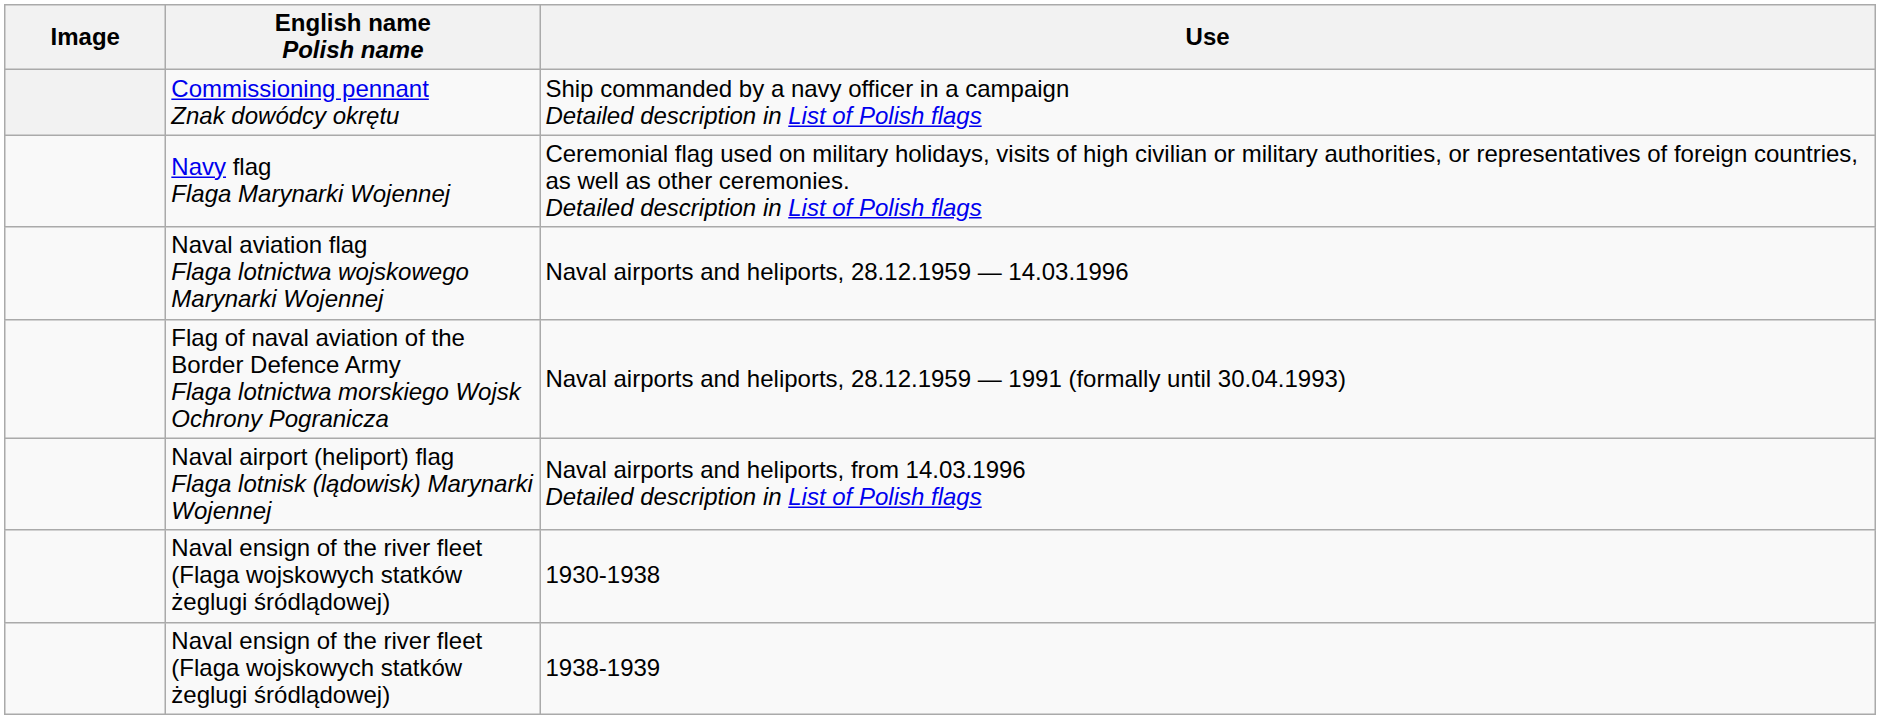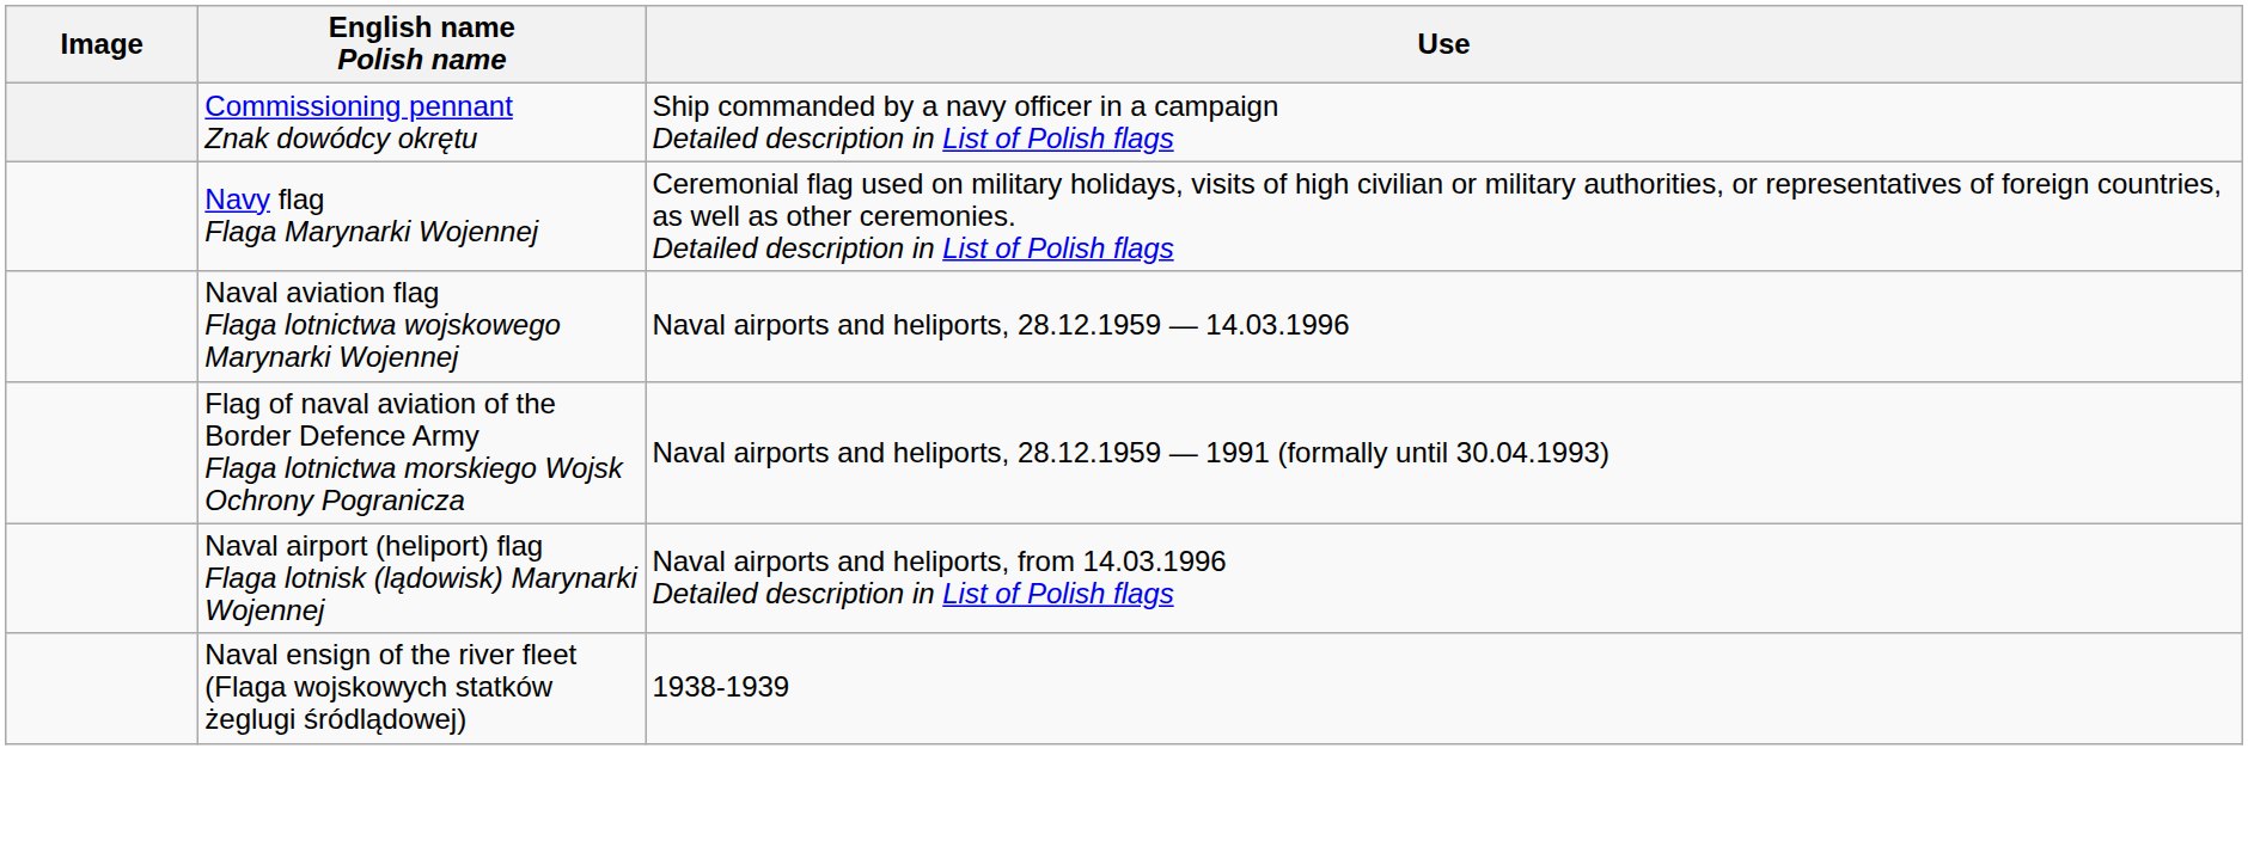 <table class="wikitable" style="clear:both;">
 <tr>
 <th width=100px>Image</th>
 <th width=20%>English name <br><em>Polish name</em></th>
 <th>Use</th>
 </tr>
 <tr>
 <th></th>
 <td><a href='#'>Commissioning pennant</a> <br> <em>Znak dowódcy okrętu</em></td>
 <td>Ship commanded by a navy officer in a campaign<br><em>Detailed description in <a href='#'>List of Polish flags</a></em></td>
 </tr>
 <tr>
 <td></td>
 <td><a href='#'>Navy</a> flag <br> <em>Flaga Marynarki Wojennej</em></td>
 <td>Ceremonial flag used on military holidays, visits of high civilian or military authorities, or representatives of foreign countries, as well as other ceremonies.<br><em>Detailed description in <a href='#'>List of Polish flags</a></em></td>
 </tr>
 <tr>
 <td></td>
 <td>Naval aviation flag <br> <em>Flaga lotnictwa wojskowego Marynarki Wojennej</em></td>
 <td>Naval airports and heliports, 28.12.1959 — 14.03.1996</td>
 </tr>
 <tr>
 <td></td>
 <td>Flag of naval aviation of the Border Defence Army <br> <em>Flaga lotnictwa morskiego Wojsk Ochrony Pogranicza</em></td>
 <td>Naval airports and heliports, 28.12.1959 — 1991 (formally until 30.04.1993)</td>
 </tr>
 <tr>
 <td></td>
 <td>Naval airport (heliport) flag <br> <em>Flaga lotnisk (lądowisk) Marynarki Wojennej</em></td>
 <td>Naval airports and heliports, from 14.03.1996<br><em>Detailed description in <a href='#'>List of Polish flags</a></em></td>
 </tr>
 <tr>
 <td></td>
 <td>Naval ensign of the river fleet (Flaga wojskowych statków żeglugi śródlądowej)</td>
-<td>1930-1938</td>
-</tr>
-<tr>
-<td></td>
-<td>Naval ensign of the river fleet (Flaga wojskowych statków żeglugi śródlądowej)</td>
 <td>1938-1939</td>
 </tr>
 </table>
